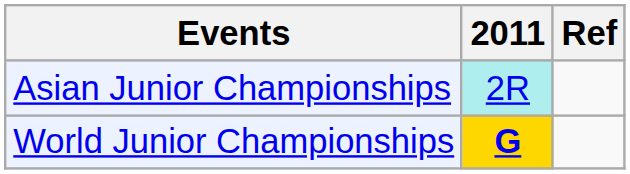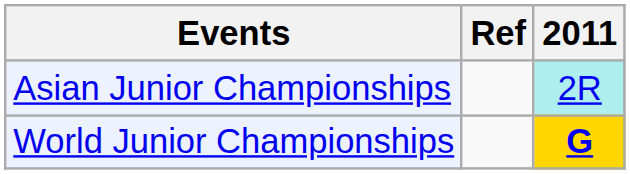 <table style='font-size: 90%; text-align:center;' class='wikitable'>
 <tr>
 <th>Events</th>
+<th>Ref</th>
 <th>2011</th>
-<th>Ref</th>
 </tr>
 <tr>
 <td bgcolor="#ECF2FF"; align="left"><a href='#'>Asian Junior Championships</a></td>
+<td></td>
 <td bgcolor=AFEEEE><a href='#'>2R</a></td>
-<td></td>
 </tr>
 <tr>
 <td bgcolor="#ECF2FF"; align="left"><a href='#'>World Junior Championships</a></td>
+<td></td>
 <td bgcolor=gold><a href='#'><strong>G</strong></a></td>
-<td></td>
 </tr>
 </table>
